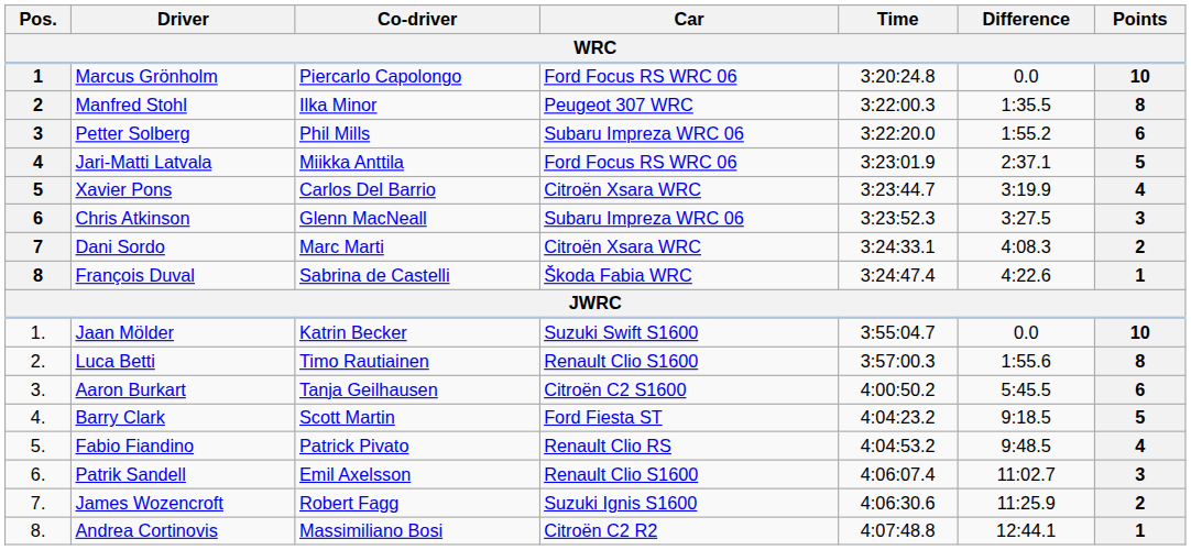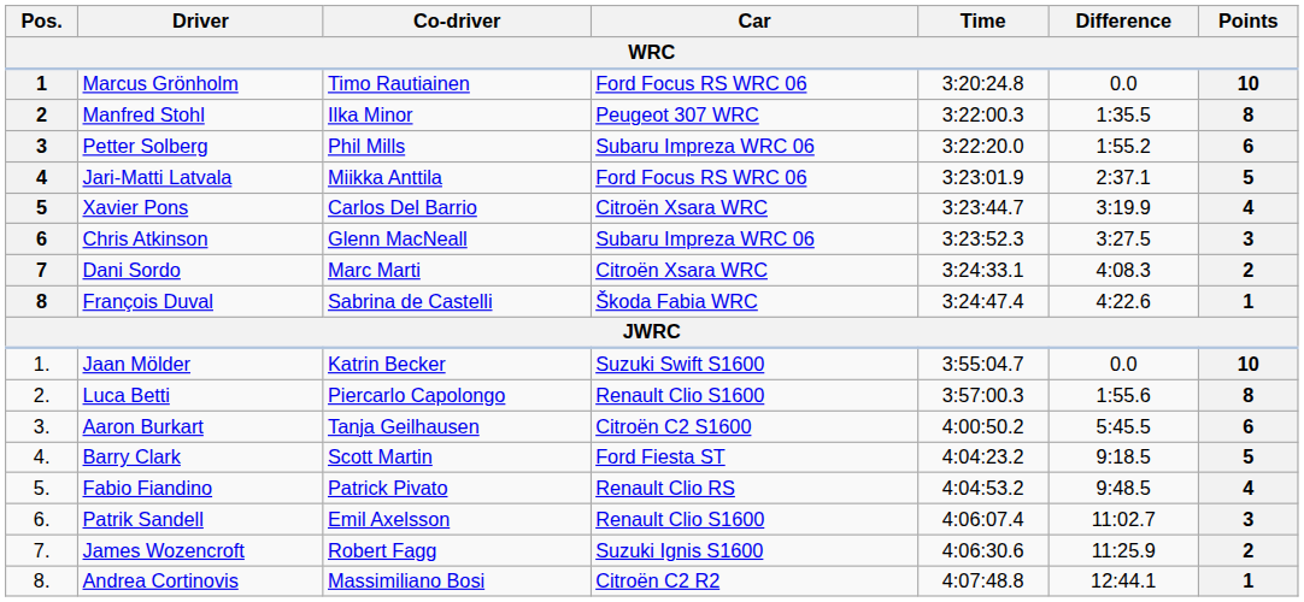 <table class="wikitable" width="100%" style="text-align: center; font-size: 90%; max-width: 950px;">
 <tr>
 <th>Pos.</th>
 <th>Driver</th>
 <th>Co-driver</th>
 <th>Car</th>
 <th>Time</th>
 <th>Difference</th>
 <th>Points</th>
 </tr>
 <tr>
 <th colspan="7" style="border-bottom: 2px solid LightSteelBlue;">WRC</th>
 </tr>
 <tr>
 <th>1</th>
 <td align="left"> <a href='#'>Marcus Grönholm</a></td>
-<td align="left"> <a href='#'>Piercarlo Capolongo</a></td>
+<td align="left"> <a href='#'>Timo Rautiainen</a></td>
 <td align="left"><a href='#'>Ford Focus RS WRC 06</a></td>
 <td>3:20:24.8</td>
 <td>0.0</td>
 <th>10</th>
 </tr>
 <tr>
 <th>2</th>
 <td align="left"> <a href='#'>Manfred Stohl</a></td>
 <td align="left"> <a href='#'>Ilka Minor</a></td>
 <td align="left"><a href='#'>Peugeot 307 WRC</a></td>
 <td>3:22:00.3</td>
 <td>1:35.5</td>
 <th>8</th>
 </tr>
 <tr>
 <th>3</th>
 <td align="left"> <a href='#'>Petter Solberg</a></td>
 <td align="left"> <a href='#'>Phil Mills</a></td>
 <td align="left"><a href='#'>Subaru Impreza WRC 06</a></td>
 <td>3:22:20.0</td>
 <td>1:55.2</td>
 <th>6</th>
 </tr>
 <tr>
 <th>4</th>
 <td align="left"> <a href='#'>Jari-Matti Latvala</a></td>
 <td align="left"> <a href='#'>Miikka Anttila</a></td>
 <td align="left"><a href='#'>Ford Focus RS WRC 06</a></td>
 <td>3:23:01.9</td>
 <td>2:37.1</td>
 <th>5</th>
 </tr>
 <tr>
 <th>5</th>
 <td align="left"> <a href='#'>Xavier Pons</a></td>
 <td align="left"> <a href='#'>Carlos Del Barrio</a></td>
 <td align="left"><a href='#'>Citroën Xsara WRC</a></td>
 <td>3:23:44.7</td>
 <td>3:19.9</td>
 <th>4</th>
 </tr>
 <tr>
 <th>6</th>
 <td align="left"> <a href='#'>Chris Atkinson</a></td>
 <td align="left"> <a href='#'>Glenn MacNeall</a></td>
 <td align="left"><a href='#'>Subaru Impreza WRC 06</a></td>
 <td>3:23:52.3</td>
 <td>3:27.5</td>
 <th>3</th>
 </tr>
 <tr>
 <th>7</th>
 <td align="left"> <a href='#'>Dani Sordo</a></td>
 <td align="left"> <a href='#'>Marc Marti</a></td>
 <td align="left"><a href='#'>Citroën Xsara WRC</a></td>
 <td>3:24:33.1</td>
 <td>4:08.3</td>
 <th>2</th>
 </tr>
 <tr>
 <th>8</th>
 <td align="left"> <a href='#'>François Duval</a></td>
 <td align="left"> <a href='#'>Sabrina de Castelli</a></td>
 <td align="left"><a href='#'>Škoda Fabia WRC</a></td>
 <td>3:24:47.4</td>
 <td>4:22.6</td>
 <th>1</th>
 </tr>
 <tr>
 <th colspan="7" style="border-bottom: 2px solid LightSteelBlue;">JWRC</th>
 </tr>
 <tr>
 <td>1.</td>
 <td align="left"> <a href='#'>Jaan Mölder</a></td>
 <td align="left"> <a href='#'>Katrin Becker</a></td>
 <td align="left"><a href='#'>Suzuki Swift S1600</a></td>
 <td>3:55:04.7</td>
 <td>0.0</td>
 <th>10</th>
 </tr>
 <tr>
 <td>2.</td>
 <td align="left"> <a href='#'>Luca Betti</a></td>
-<td align="left"> <a href='#'>Timo Rautiainen</a></td>
+<td align="left"> <a href='#'>Piercarlo Capolongo</a></td>
 <td align="left"><a href='#'>Renault Clio S1600</a></td>
 <td>3:57:00.3</td>
 <td>1:55.6</td>
 <th>8</th>
 </tr>
 <tr>
 <td>3.</td>
 <td align="left"> <a href='#'>Aaron Burkart</a></td>
 <td align="left"> <a href='#'>Tanja Geilhausen</a></td>
 <td align="left"><a href='#'>Citroën C2 S1600</a></td>
 <td>4:00:50.2</td>
 <td>5:45.5</td>
 <th>6</th>
 </tr>
 <tr>
 <td>4.</td>
 <td align="left"> <a href='#'>Barry Clark</a></td>
 <td align="left"> <a href='#'>Scott Martin</a></td>
 <td align="left"><a href='#'>Ford Fiesta ST</a></td>
 <td>4:04:23.2</td>
 <td>9:18.5</td>
 <th>5</th>
 </tr>
 <tr>
 <td>5.</td>
 <td align="left"> <a href='#'>Fabio Fiandino</a></td>
 <td align="left"> <a href='#'>Patrick Pivato</a></td>
 <td align="left"><a href='#'>Renault Clio RS</a></td>
 <td>4:04:53.2</td>
 <td>9:48.5</td>
 <th>4</th>
 </tr>
 <tr>
 <td>6.</td>
 <td align="left"> <a href='#'>Patrik Sandell</a></td>
 <td align="left"> <a href='#'>Emil Axelsson</a></td>
 <td align="left"><a href='#'>Renault Clio S1600</a></td>
 <td>4:06:07.4</td>
 <td>11:02.7</td>
 <th>3</th>
 </tr>
 <tr>
 <td>7.</td>
 <td align="left"> <a href='#'>James Wozencroft</a></td>
 <td align="left"> <a href='#'>Robert Fagg</a></td>
 <td align="left"><a href='#'>Suzuki Ignis S1600</a></td>
 <td>4:06:30.6</td>
 <td>11:25.9</td>
 <th>2</th>
 </tr>
 <tr>
 <td>8.</td>
 <td align="left"> <a href='#'>Andrea Cortinovis</a></td>
 <td align="left"> <a href='#'>Massimiliano Bosi</a></td>
 <td align="left"><a href='#'>Citroën C2 R2</a></td>
 <td>4:07:48.8</td>
 <td>12:44.1</td>
 <th>1</th>
 </tr>
 </table>
